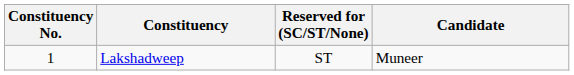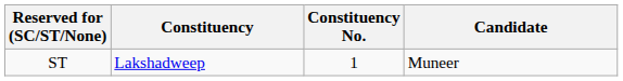 <table class= "wikitable sortable">
 <tr>
+<th>Reserved for <br> (SC/ST/None)</th>
+<th style="width:180px;">Constituency</th>
 <th>Constituency <br> No.</th>
-<th style="width:180px;">Constituency</th>
-<th>Reserved for <br> (SC/ST/None)</th>
 <th style="width:200px;">Candidate </th>
 </tr>
 <tr>
+<td style="text-align:center;">ST</td>
+<td><a href='#'>Lakshadweep</a></td>
 <td style="text-align:center;">1</td>
-<td><a href='#'>Lakshadweep</a></td>
-<td style="text-align:center;">ST</td>
 <td>Muneer</td>
 </tr>
 </table>
